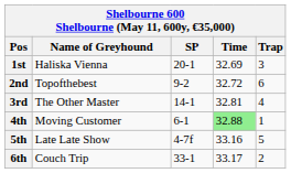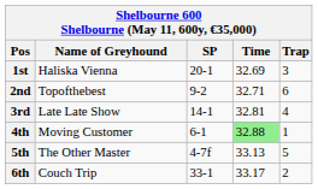 <table class="wikitable">
 <tr>
 <th colspan="6"><a href='#'>Shelbourne 600</a><br> <a href='#'>Shelbourne</a> (May 11, 600y, €35,000)</th>
 </tr>
 <tr>
 <th width=30>Pos</th>
 <th width=180>Name of Greyhound</th>
 <th width=50>SP</th>
 <th width=50>Time</th>
 <th width=30>Trap</th>
 </tr>
 <tr>
 <th>1st</th>
 <td>Haliska Vienna </td>
 <td>20-1</td>
 <td>32.69</td>
 <td>3</td>
 </tr>
 <tr>
 <th>2nd</th>
 <td>Topofthebest</td>
 <td>9-2</td>
-<td>32.72</td>
+<td>32.71</td>
 <td>6</td>
 </tr>
 <tr>
 <th>3rd</th>
-<td>The Other Master</td>
+<td>Late Late Show</td>
 <td>14-1</td>
 <td>32.81</td>
 <td>4</td>
 </tr>
 <tr>
 <th>4th</th>
 <td>Moving Customer</td>
 <td>6-1</td>
 <td style="background: lightgreen;">32.88</td>
 <td>1</td>
 </tr>
 <tr>
 <th>5th</th>
-<td>Late Late Show</td>
+<td>The Other Master</td>
 <td>4-7f</td>
-<td>33.16</td>
+<td>33.13</td>
 <td>5</td>
 </tr>
 <tr>
 <th>6th</th>
 <td>Couch Trip</td>
 <td>33-1</td>
 <td>33.17</td>
 <td>2</td>
 </tr>
 </table>
